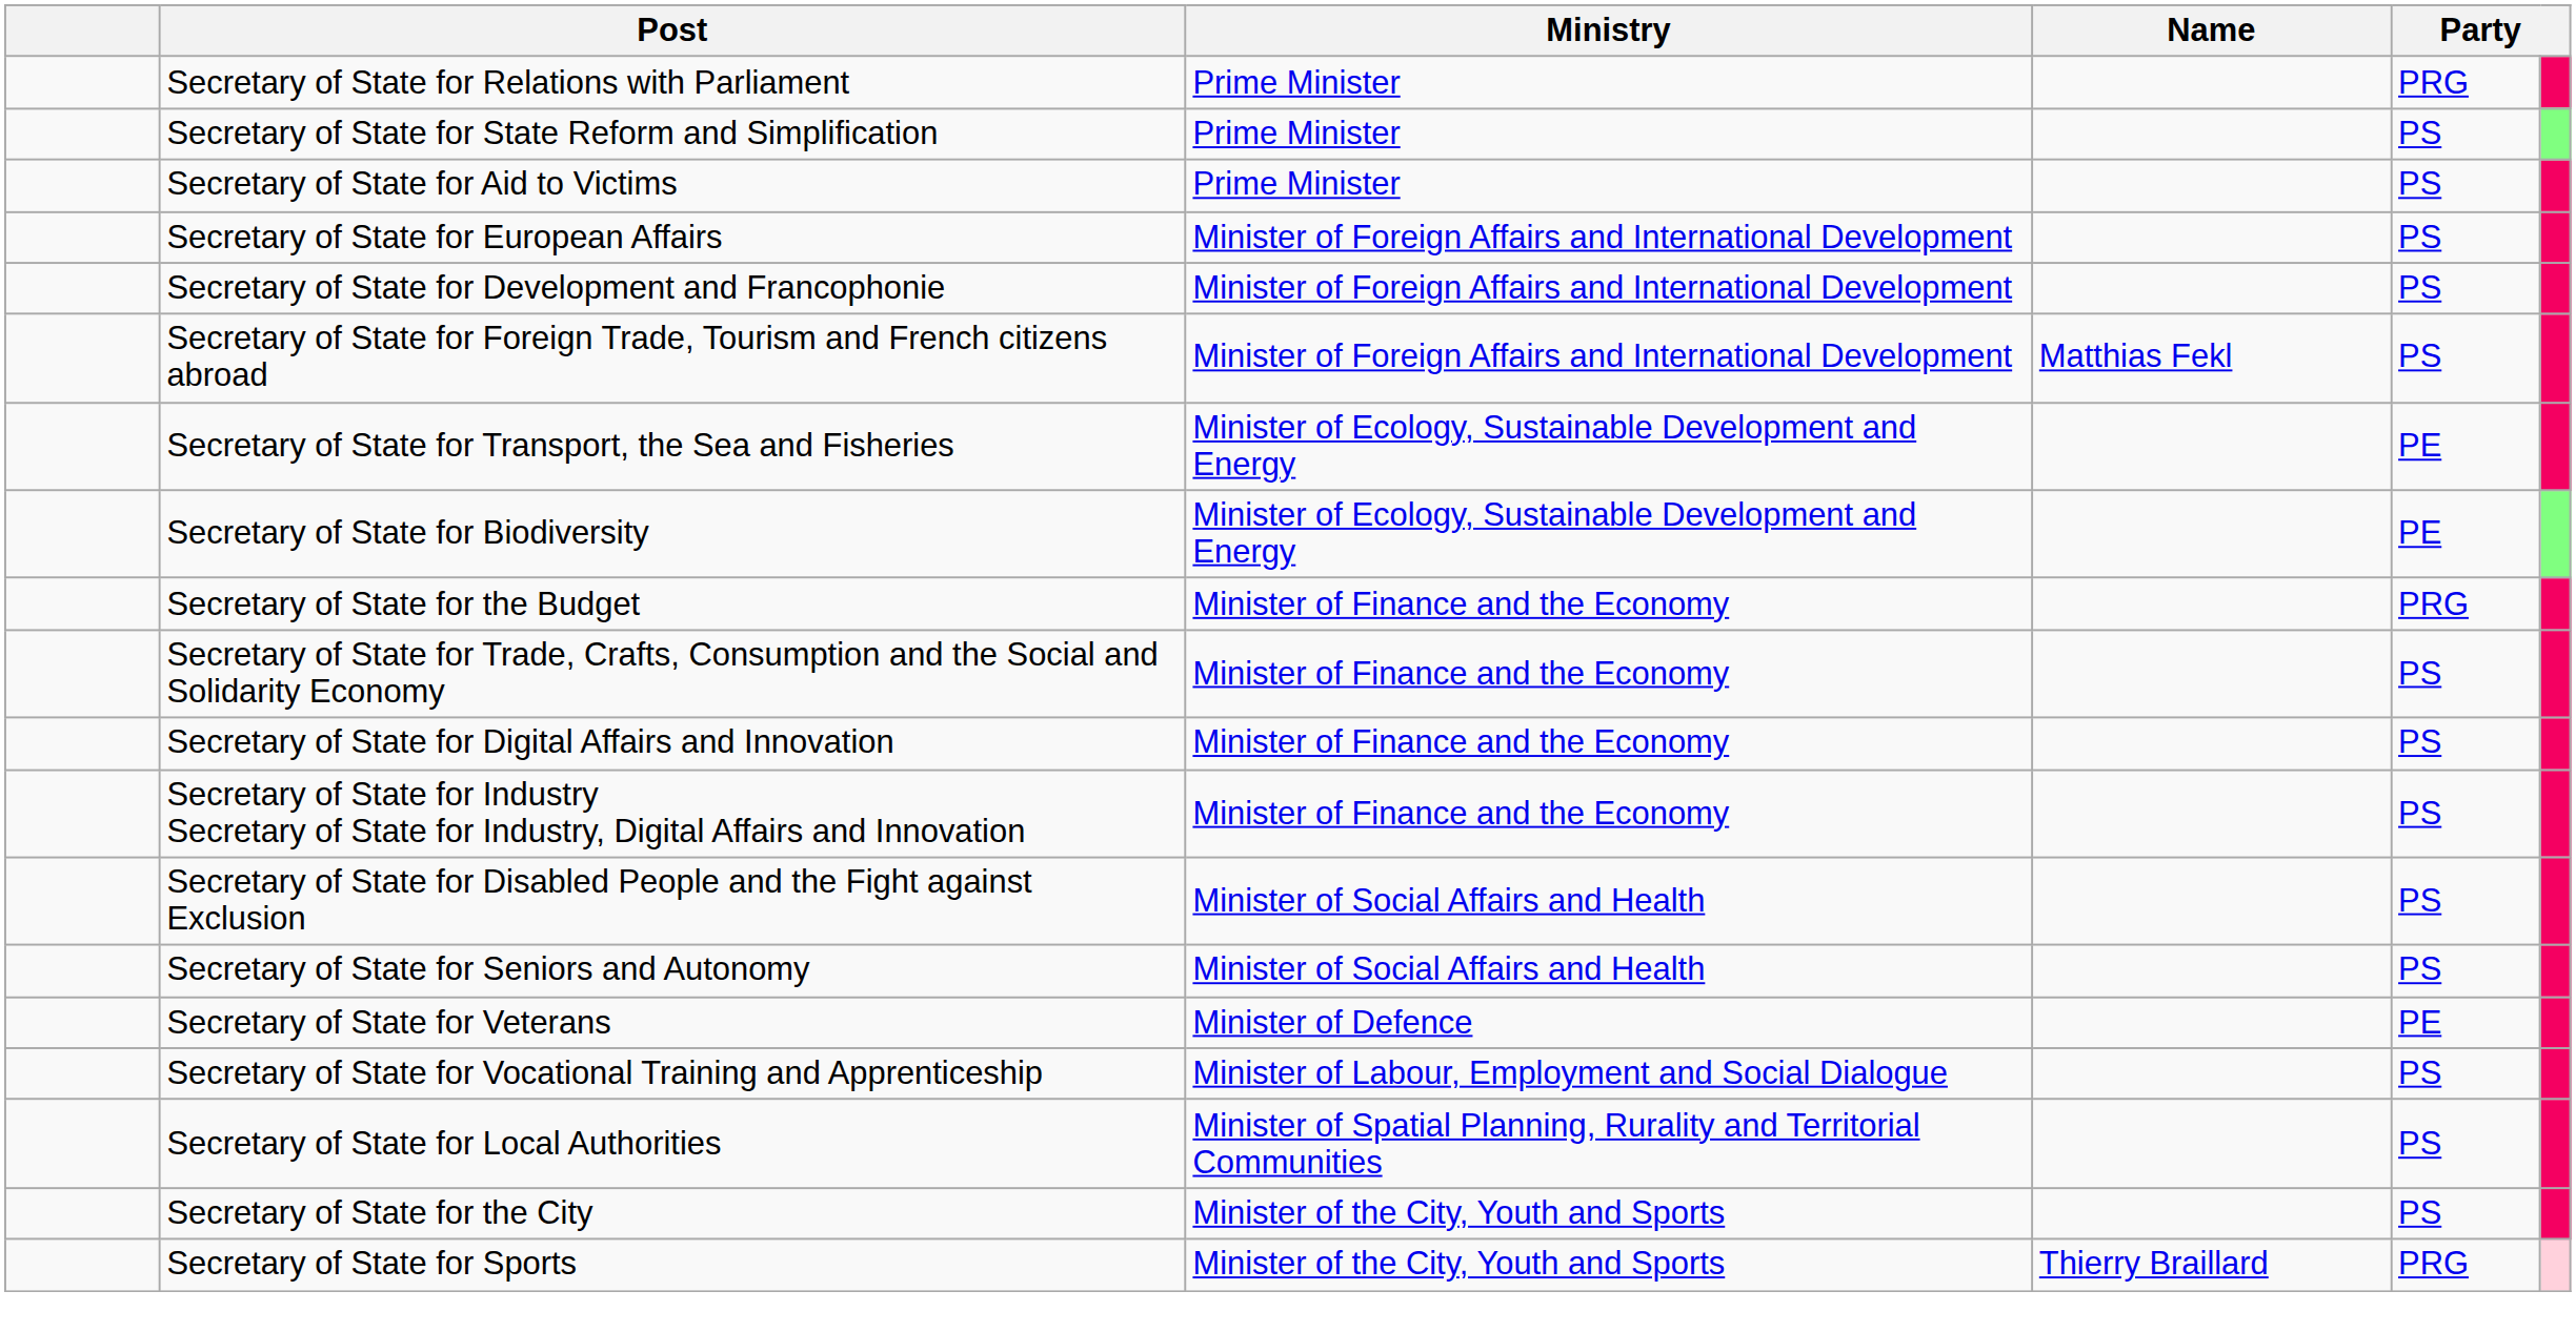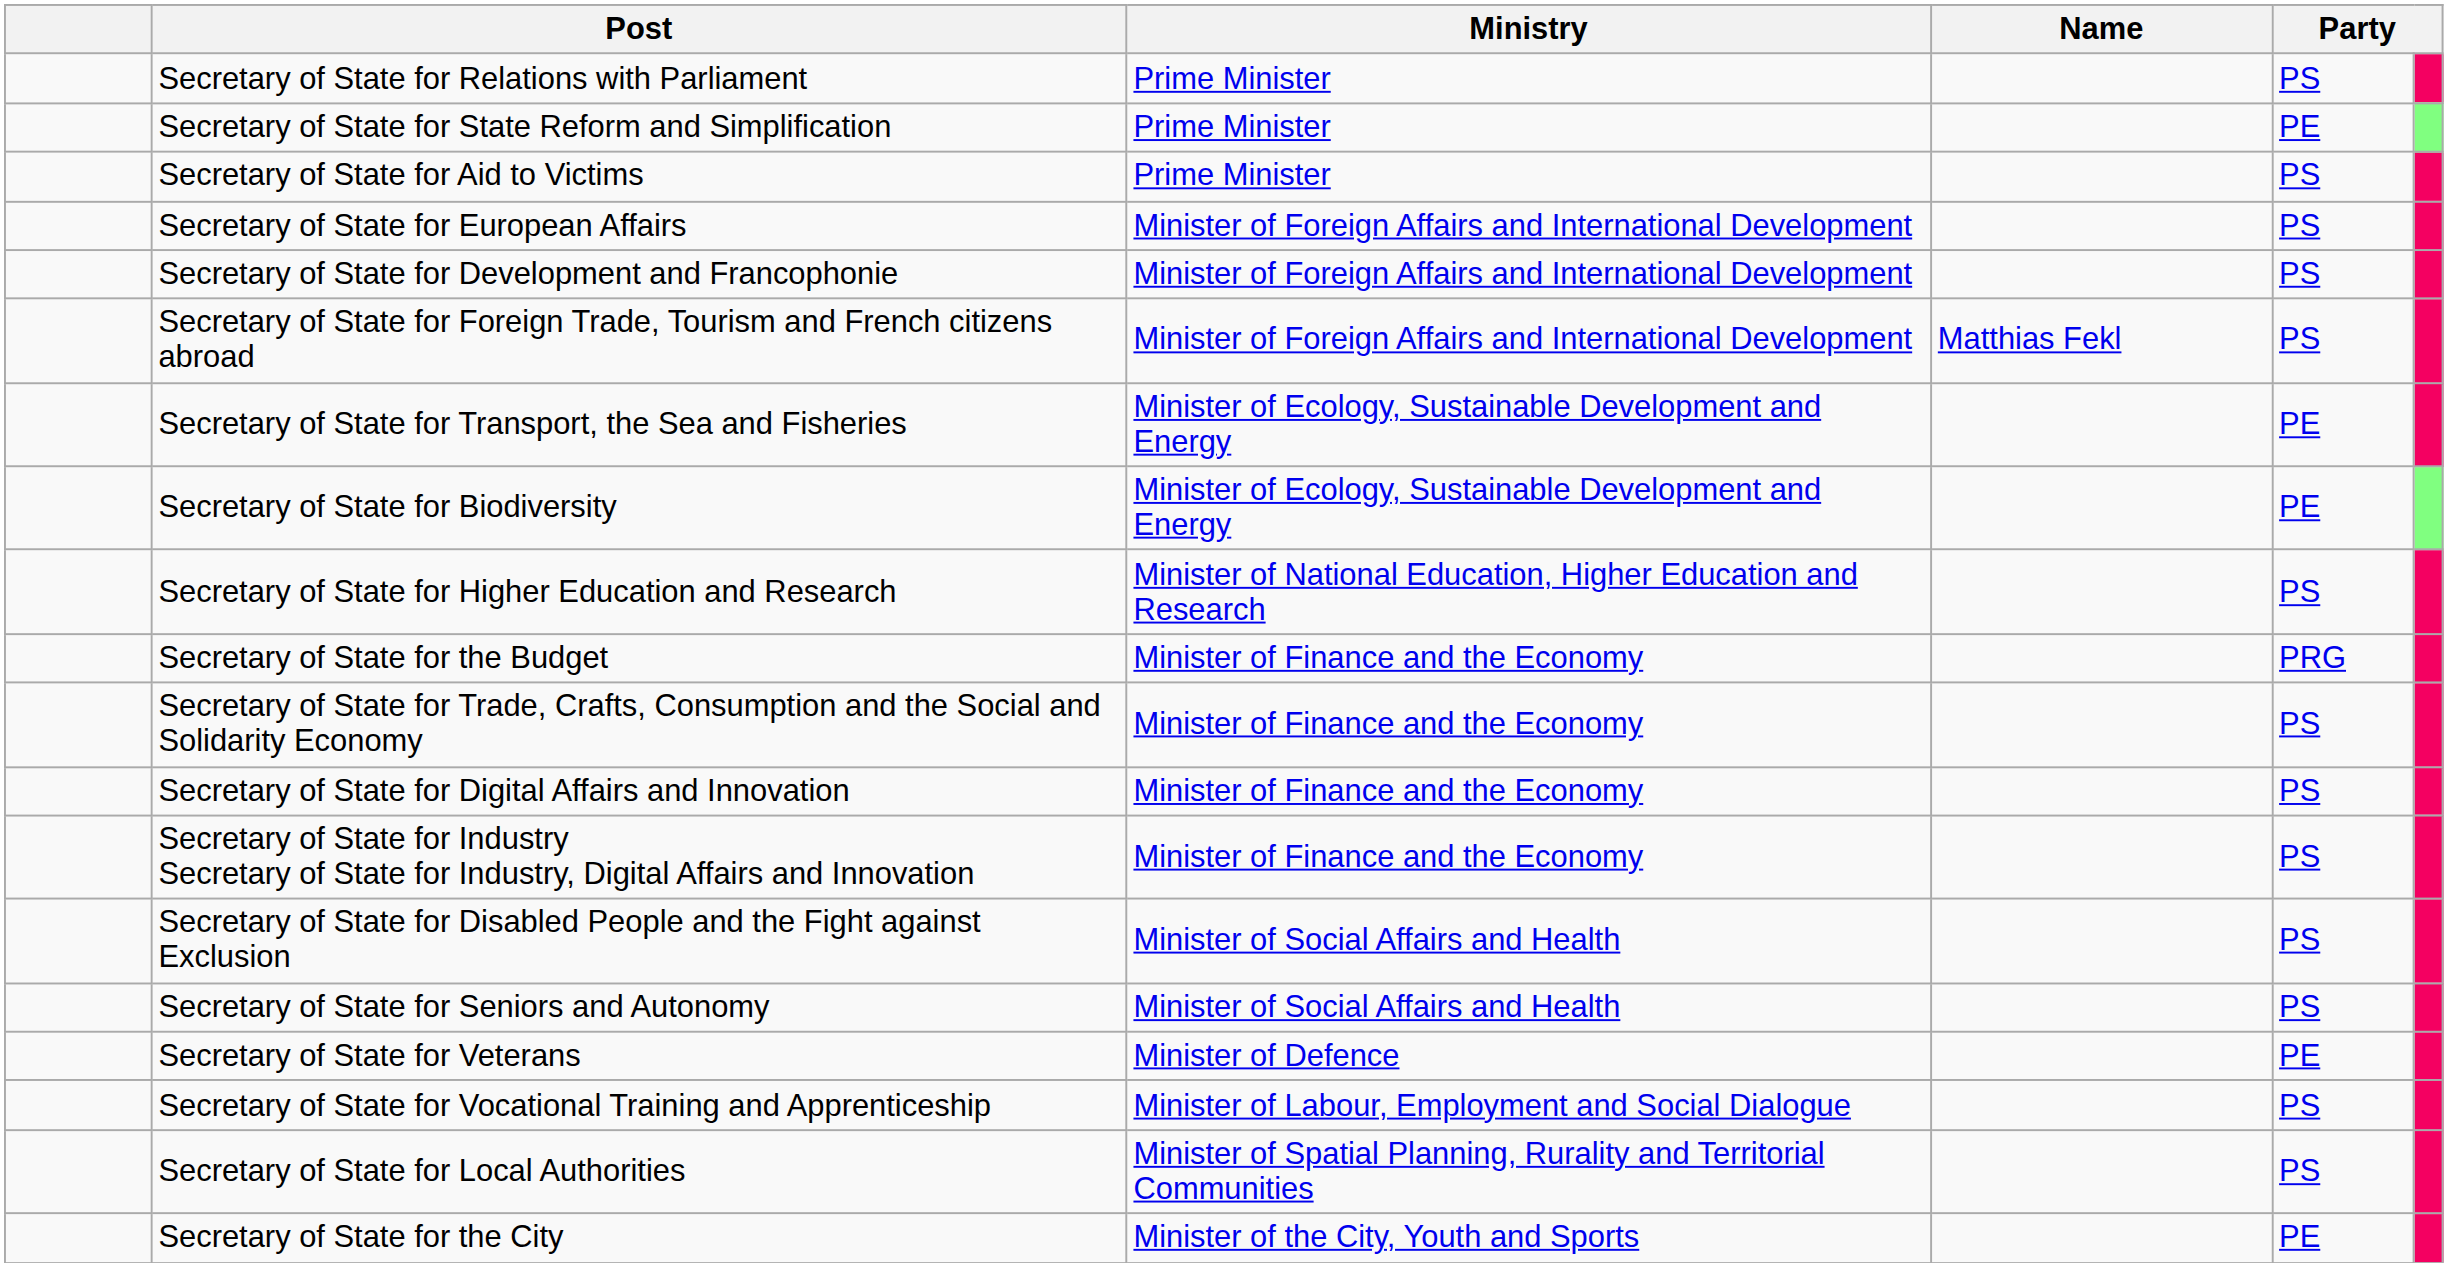 <table class="wikitable sortable" style="width:100%;">
 <tr>
 <th class="unsortable"></th>
 <th width=40%>Post</th>
 <th width=33%>Ministry</th>
 <th width=14%>Name</th>
 <th colspan="2" width="7%">Party</th>
 </tr>
 <tr>
 <td></td>
 <td>Secretary of State for Relations with Parliament</td>
 <td><a href='#'>Prime Minister</a></td>
 <td></td>
-<td><a href='#'>PRG</a></td>
+<td><a href='#'>PS</a></td>
 <td style="width:1px;; background:#F40061;"></td>
 </tr>
 <tr>
 <td></td>
 <td>Secretary of State for State Reform and Simplification</td>
 <td><a href='#'>Prime Minister</a></td>
 <td></td>
-<td><a href='#'>PS</a></td>
+<td><a href='#'>PE</a></td>
 <td style="width:1px;; background:#80FF80;"></td>
 </tr>
 <tr>
 <td></td>
 <td>Secretary of State for Aid to Victims</td>
 <td><a href='#'>Prime Minister</a></td>
 <td></td>
 <td><a href='#'>PS</a></td>
 <td style="width:1px;; background:#F40061;"></td>
 </tr>
 <tr>
 <td></td>
 <td>Secretary of State for European Affairs</td>
 <td><a href='#'>Minister of Foreign Affairs and International Development</a></td>
 <td></td>
 <td><a href='#'>PS</a></td>
 <td style="width:1px;; background:#F40061;"></td>
 </tr>
 <tr>
 <td></td>
 <td>Secretary of State for Development and Francophonie</td>
 <td><a href='#'>Minister of Foreign Affairs and International Development</a></td>
 <td></td>
 <td><a href='#'>PS</a></td>
 <td style="width:1px;; background:#F40061;"></td>
 </tr>
 <tr>
 <td></td>
 <td>Secretary of State for Foreign Trade, Tourism and French citizens abroad</td>
 <td><a href='#'>Minister of Foreign Affairs and International Development</a></td>
 <td><a href='#'>Matthias Fekl</a> </td>
 <td><a href='#'>PS</a></td>
 <td style="width:1px;; background:#F40061;"></td>
 </tr>
 <tr>
 <td></td>
 <td>Secretary of State for Transport, the Sea and Fisheries</td>
 <td><a href='#'>Minister of Ecology, Sustainable Development and Energy</a></td>
 <td></td>
 <td><a href='#'>PE</a></td>
 <td style="width:1px;; background:#F40061;"></td>
 </tr>
 <tr>
 <td></td>
 <td>Secretary of State for Biodiversity</td>
 <td><a href='#'>Minister of Ecology, Sustainable Development and Energy</a></td>
 <td></td>
 <td><a href='#'>PE</a></td>
 <td style="width:1px;; background:#80FF80;"></td>
+</tr>
+<tr>
+<td></td>
+<td>Secretary of State for Higher Education and Research</td>
+<td><a href='#'>Minister of National Education, Higher Education and Research</a></td>
+<td></td>
+<td><a href='#'>PS</a></td>
+<td style="width:1px;; background:#F40061;"></td>
 </tr>
 <tr>
 <td></td>
 <td>Secretary of State for the Budget</td>
 <td><a href='#'>Minister of Finance and the Economy</a></td>
 <td></td>
 <td><a href='#'>PRG</a></td>
 <td style="width:1px;; background:#F40061;"></td>
 </tr>
 <tr>
 <td></td>
 <td>Secretary of State for Trade, Crafts, Consumption and the Social and Solidarity Economy</td>
 <td><a href='#'>Minister of Finance and the Economy</a></td>
 <td></td>
 <td><a href='#'>PS</a></td>
 <td style="width:1px;; background:#F40061;"></td>
 </tr>
 <tr>
 <td></td>
 <td>Secretary of State for Digital Affairs and Innovation </td>
 <td><a href='#'>Minister of Finance and the Economy</a></td>
 <td></td>
 <td><a href='#'>PS</a></td>
 <td style="width:1px;; background:#F40061;"></td>
 </tr>
 <tr>
 <td></td>
 <td>Secretary of State for Industry <br>Secretary of State for Industry, Digital Affairs and Innovation </td>
 <td><a href='#'>Minister of Finance and the Economy</a></td>
 <td></td>
 <td><a href='#'>PS</a></td>
 <td style="width:1px;; background:#F40061;"></td>
 </tr>
 <tr>
 <td></td>
 <td>Secretary of State for Disabled People and the Fight against Exclusion</td>
 <td><a href='#'>Minister of Social Affairs and Health</a></td>
 <td></td>
 <td><a href='#'>PS</a></td>
 <td style="width:1px;; background:#F40061;"></td>
 </tr>
 <tr>
 <td></td>
 <td>Secretary of State for Seniors and Autonomy</td>
 <td><a href='#'>Minister of Social Affairs and Health</a></td>
 <td></td>
 <td><a href='#'>PS</a></td>
 <td style="width:1px;; background:#F40061;"></td>
 </tr>
 <tr>
 <td></td>
 <td>Secretary of State for Veterans</td>
 <td><a href='#'>Minister of Defence</a></td>
 <td></td>
 <td><a href='#'>PE</a></td>
 <td style="width:1px;; background:#F40061;"></td>
 </tr>
 <tr>
 <td></td>
 <td>Secretary of State for Vocational Training and Apprenticeship</td>
 <td><a href='#'>Minister of Labour, Employment and Social Dialogue</a></td>
 <td></td>
 <td><a href='#'>PS</a></td>
 <td style="width:1px;; background:#F40061;"></td>
 </tr>
 <tr>
 <td></td>
 <td>Secretary of State for Local Authorities</td>
 <td><a href='#'>Minister of Spatial Planning, Rurality and Territorial Communities</a></td>
 <td></td>
 <td><a href='#'>PS</a></td>
 <td style="width:1px;; background:#F40061;"></td>
 </tr>
 <tr>
 <td></td>
 <td>Secretary of State for the City</td>
 <td><a href='#'>Minister of the City, Youth and Sports</a></td>
 <td></td>
-<td><a href='#'>PS</a></td>
+<td><a href='#'>PE</a></td>
 <td style="width:1px;; background:#F40061;"></td>
-</tr>
-<tr>
-<td></td>
-<td>Secretary of State for Sports</td>
-<td><a href='#'>Minister of the City, Youth and Sports</a></td>
-<td><a href='#'>Thierry Braillard</a></td>
-<td><a href='#'>PRG</a></td>
-<td style="width:1px;; background:#ffd1dc;"></td>
 </tr>
 <tr>
 </tr>
 </table>
